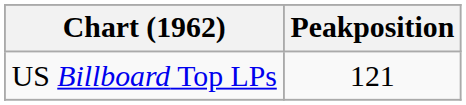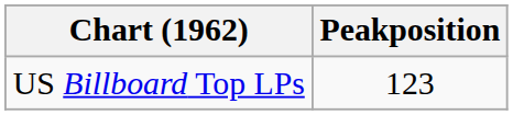 <table class="wikitable">
 <tr>
 <th>Chart (1962)</th>
 <th>Peakposition</th>
 </tr>
 <tr>
 <td>US <a href='#'><em>Billboard</em> Top LPs</a></td>
-<td align="center">121</td>
+<td align="center">123</td>
 </tr>
 </table>
